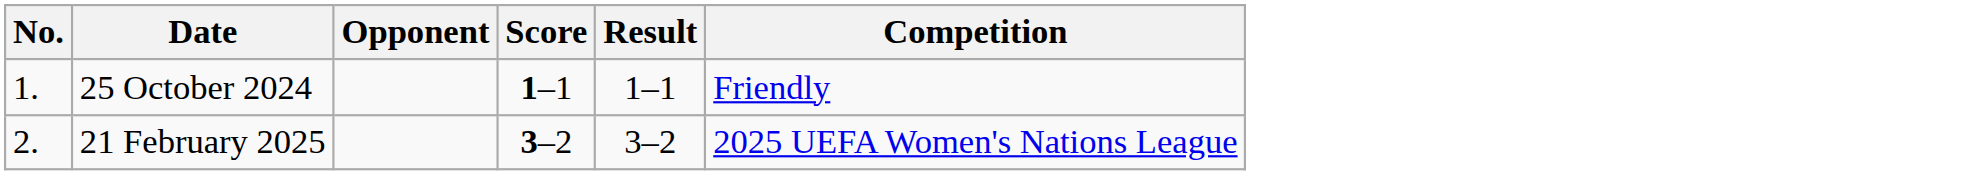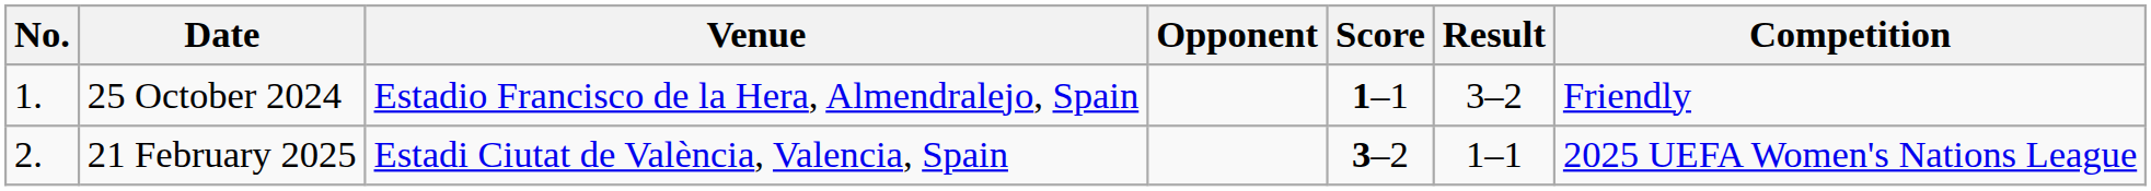 <table class="wikitable">
 <tr>
 <th>No.</th>
 <th>Date</th>
+<th>Venue</th>
 <th>Opponent</th>
 <th>Score</th>
 <th>Result</th>
 <th>Competition</th>
 </tr>
 <tr>
 <td>1.</td>
 <td>25 October 2024</td>
+<td><a href='#'>Estadio Francisco de la Hera</a>, <a href='#'>Almendralejo</a>, <a href='#'>Spain</a></td>
 <td></td>
 <td align=center><strong>1</strong>–1</td>
-<td align=center>1–1</td>
+<td align=center>3–2</td>
 <td><a href='#'>Friendly</a></td>
 </tr>
 <tr>
 <td>2.</td>
 <td>21 February 2025</td>
+<td><a href='#'>Estadi Ciutat de València</a>, <a href='#'>Valencia</a>, <a href='#'>Spain</a></td>
 <td></td>
 <td align=center><strong>3</strong>–2</td>
-<td align=center>3–2</td>
+<td align=center>1–1</td>
 <td><a href='#'>2025 UEFA Women's Nations League</a></td>
 </tr>
 </table>
